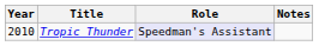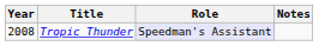 <table class="wikitable">
 <tr>
 <th>Year</th>
 <th>Title</th>
 <th>Role</th>
 <th>Notes</th>
 </tr>
 <tr>
-<td>2010</td>
+<td>2008</td>
 <td><em><a href='#'>Tropic Thunder</a></em></td>
 <td style="background: lavender;">Speedman's Assistant</td>
 <td></td>
 </tr>
 </table>
